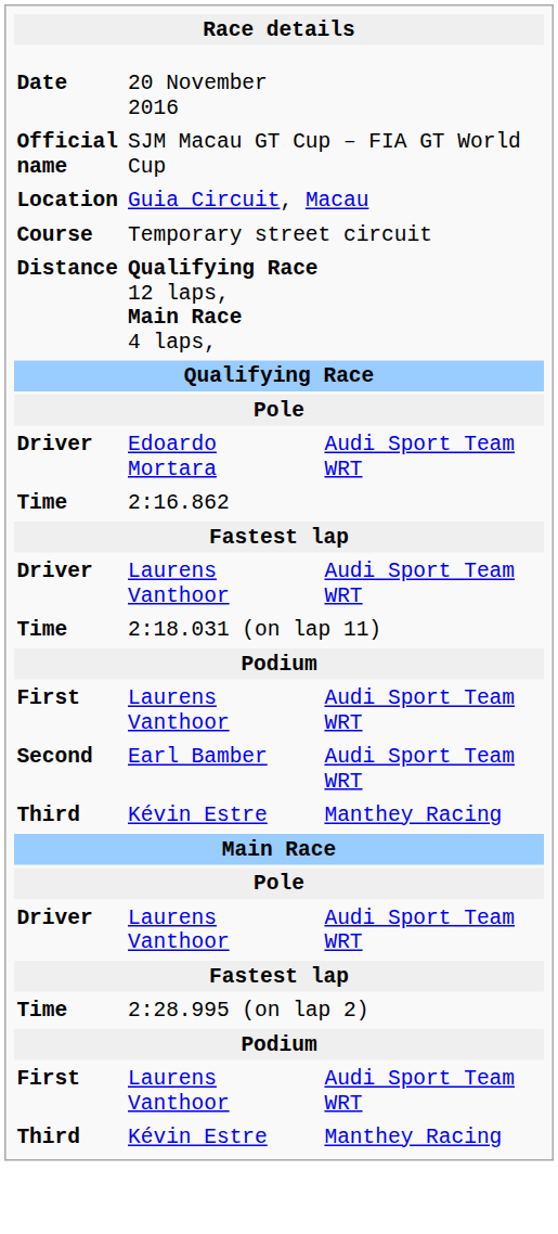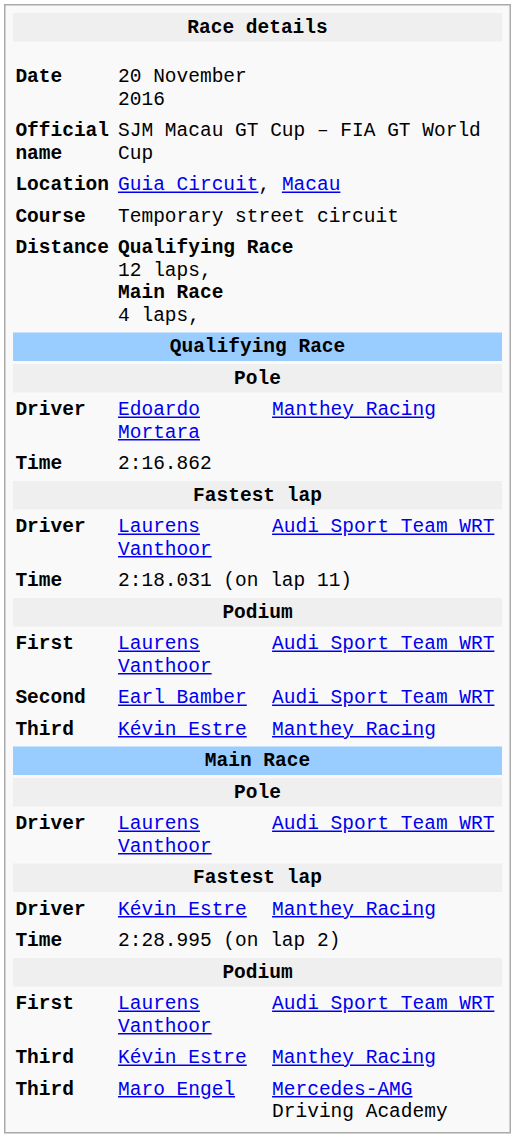 <table class="infobox" align="right" cellpadding="2" style="float:right; width: 26em; ">
 <tr>
 <th colspan="3" bgcolor="#efefef">Race details</th>
 </tr>
 <tr>
 <td colspan="3" style="text-align:center;"></td>
 </tr>
 <tr>
 <td colspan="3" style="text-align:center;"></td>
 </tr>
 <tr>
 <td style="width: 20%;"><strong>Date</strong></td>
 <td>20 November 2016</td>
 </tr>
 <tr>
 <td><strong>Official name</strong></td>
 <td colspan=2>SJM Macau GT Cup – FIA GT World Cup</td>
 </tr>
 <tr>
 <td><strong>Location</strong></td>
 <td colspan=2><a href='#'>Guia Circuit</a>, <a href='#'>Macau</a></td>
 </tr>
 <tr>
 <td><strong>Course</strong></td>
 <td colspan=2>Temporary street circuit<br></td>
 </tr>
 <tr>
 <td><strong>Distance</strong></td>
 <td colspan=2><strong>Qualifying Race</strong><br>12 laps, <br><strong>Main Race</strong><br>4 laps, </td>
 </tr>
 <tr>
 <td colspan="3" style="text-align:center; background-color:#99ccff"><strong>Qualifying Race</strong></td>
 </tr>
 <tr>
 <th colspan="3" bgcolor="#efefef">Pole</th>
 </tr>
 <tr>
 <td><strong>Driver</strong></td>
 <td> <a href='#'>Edoardo Mortara</a></td>
-<td><a href='#'>Audi Sport Team WRT</a></td>
+<td><a href='#'>Manthey Racing</a></td>
 </tr>
 <tr>
 <td><strong>Time</strong></td>
 <td colspan=2>2:16.862</td>
 </tr>
 <tr>
 <th colspan="3" bgcolor="#efefef">Fastest lap</th>
 </tr>
 <tr>
 <td><strong>Driver</strong></td>
 <td> <a href='#'>Laurens Vanthoor</a></td>
 <td><a href='#'>Audi Sport Team WRT</a></td>
 </tr>
 <tr>
 <td><strong>Time</strong></td>
 <td colspan=2>2:18.031 (on lap 11)</td>
 </tr>
 <tr>
 <th colspan="3" bgcolor="#efefef">Podium</th>
 </tr>
 <tr>
 <td><strong>First</strong></td>
 <td> <a href='#'>Laurens Vanthoor</a></td>
 <td><a href='#'>Audi Sport Team WRT</a></td>
 </tr>
 <tr>
 <td><strong>Second</strong></td>
 <td> <a href='#'>Earl Bamber</a></td>
 <td><a href='#'>Audi Sport Team WRT</a></td>
 </tr>
 <tr>
 <td><strong>Third</strong></td>
 <td> <a href='#'>Kévin Estre</a></td>
 <td><a href='#'>Manthey Racing</a></td>
 </tr>
 <tr>
 <td colspan="3" style="text-align:center; background-color:#99ccff"><strong>Main Race</strong></td>
 </tr>
 <tr>
 <th colspan="3" bgcolor="#efefef">Pole</th>
 </tr>
 <tr>
 <td><strong>Driver</strong></td>
 <td> <a href='#'>Laurens Vanthoor</a></td>
 <td><a href='#'>Audi Sport Team WRT</a></td>
 </tr>
 <tr>
 <th colspan="3" bgcolor="#efefef">Fastest lap</th>
 </tr>
 <tr>
+<td><strong>Driver</strong></td>
+<td> <a href='#'>Kévin Estre</a></td>
+<td><a href='#'>Manthey Racing</a></td>
+</tr>
+<tr>
 <td><strong>Time</strong></td>
 <td colspan=2>2:28.995 (on lap 2)</td>
 </tr>
 <tr>
 <th colspan="3" bgcolor="#efefef">Podium</th>
 </tr>
 <tr>
 <td><strong>First</strong></td>
 <td> <a href='#'>Laurens Vanthoor</a></td>
 <td><a href='#'>Audi Sport Team WRT</a></td>
 </tr>
 <tr>
 <td><strong>Third</strong></td>
 <td> <a href='#'>Kévin Estre</a></td>
 <td><a href='#'>Manthey Racing</a></td>
 </tr>
+<tr>
+<td><strong>Third</strong></td>
+<td> <a href='#'>Maro Engel</a></td>
+<td> <a href='#'>Mercedes-AMG</a> Driving Academy</td>
+</tr>
 </table>
